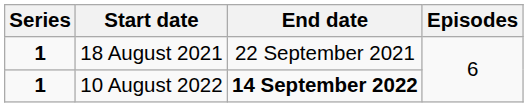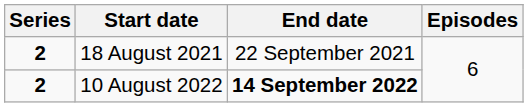 <table class="wikitable" style="text-align:center;">
 <tr>
 <th>Series</th>
 <th>Start date</th>
 <th>End date</th>
 <th>Episodes</th>
 </tr>
 <tr>
-<td><strong>1</strong></td>
+<td><strong>2</strong></td>
 <td>18 August 2021</td>
 <td>22 September 2021</td>
 <td rowspan="2">6</td>
 </tr>
 <tr>
-<td><strong>1</strong></td>
+<td><strong>2</strong></td>
 <td>10 August 2022</td>
 <td><strong>14 September 2022</strong></td>
 </tr>
 </table>
